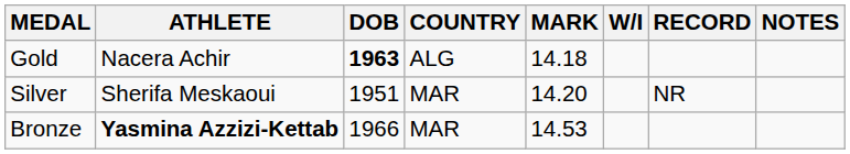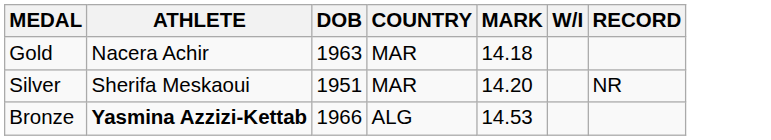 <table class="wikitable">
 <tr>
 <th>MEDAL</th>
 <th>ATHLETE</th>
 <th>DOB</th>
 <th>COUNTRY</th>
 <th>MARK</th>
 <th>W/I</th>
 <th>RECORD</th>
-<th>NOTES</th>
 </tr>
 <tr>
 <td>Gold</td>
 <td>Nacera Achir</td>
-<td><strong>1963</strong></td>
-<td>ALG</td>
+<td>1963</td>
+<td>MAR</td>
 <td>14.18</td>
-<td></td>
 <td></td>
 <td></td>
 </tr>
 <tr>
 <td>Silver</td>
 <td>Sherifa Meskaoui</td>
 <td>1951</td>
 <td>MAR</td>
 <td>14.20</td>
 <td></td>
 <td>NR</td>
-<td></td>
 </tr>
 <tr>
 <td>Bronze</td>
 <td><strong>Yasmina Azzizi-Kettab</strong></td>
 <td>1966</td>
-<td>MAR</td>
+<td>ALG</td>
 <td>14.53</td>
-<td></td>
 <td></td>
 <td></td>
 </tr>
 </table>
